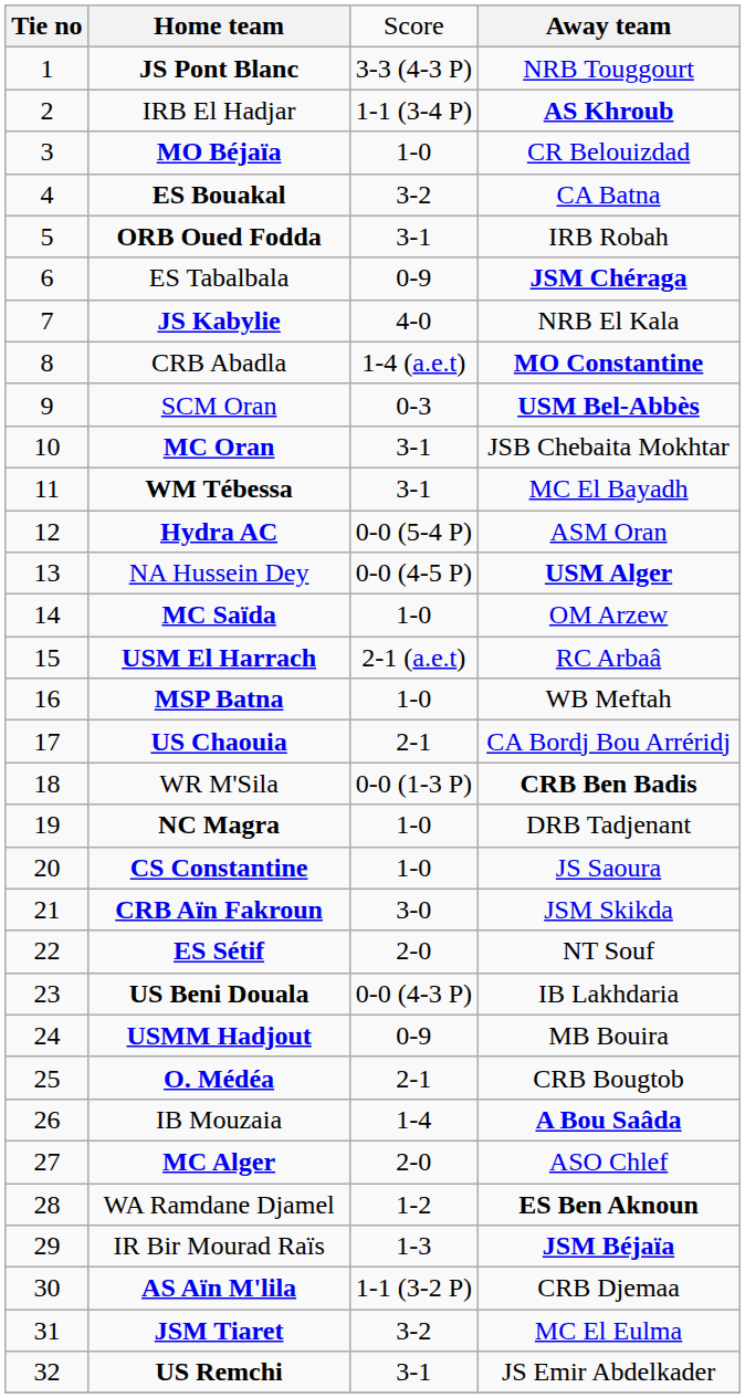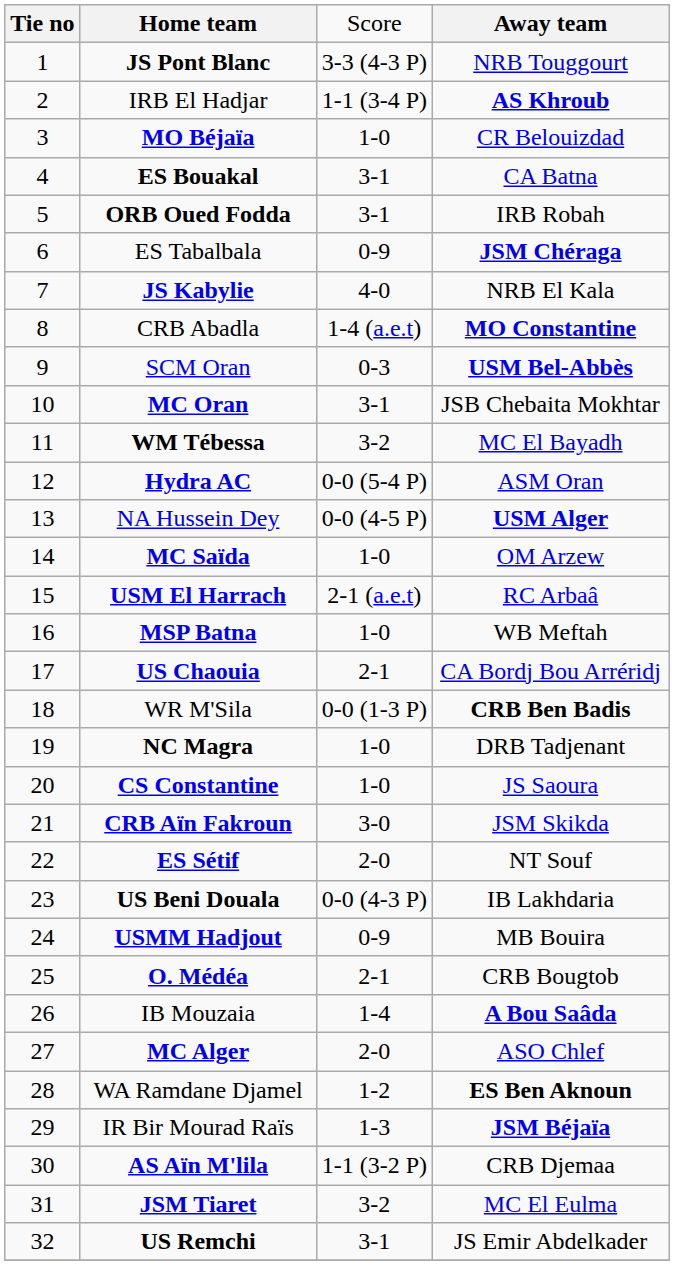 <table class="wikitable" style="text-align:center">
 <tr>
 <th>Tie no</th>
 <th style="width:150px;">Home team</th>
 <td>Score </td>
 <th style="width:150px;">Away team</th>
 </tr>
 <tr>
 <td>1</td>
 <td><strong>JS Pont Blanc</strong></td>
 <td>3-3 (4-3 P)</td>
 <td><a href='#'>NRB Touggourt</a></td>
 </tr>
 <tr>
 <td>2</td>
 <td>IRB El Hadjar</td>
 <td>1-1 (3-4 P)</td>
 <td><strong><a href='#'>AS Khroub</a></strong></td>
 </tr>
 <tr>
 <td>3</td>
 <td><strong><a href='#'>MO Béjaïa</a></strong></td>
 <td>1-0</td>
 <td><a href='#'>CR Belouizdad</a></td>
 </tr>
 <tr>
 <td>4</td>
 <td><strong>ES Bouakal</strong></td>
-<td>3-2</td>
+<td>3-1</td>
 <td><a href='#'>CA Batna</a></td>
 </tr>
 <tr>
 <td>5</td>
 <td><strong>ORB Oued Fodda</strong></td>
 <td>3-1</td>
 <td>IRB Robah</td>
 </tr>
 <tr>
 <td>6</td>
 <td>ES Tabalbala</td>
 <td>0-9</td>
 <td><strong><a href='#'>JSM Chéraga</a></strong></td>
 </tr>
 <tr>
 <td>7</td>
 <td><strong><a href='#'>JS Kabylie</a></strong></td>
 <td>4-0</td>
 <td>NRB El Kala</td>
 </tr>
 <tr>
 <td>8</td>
 <td>CRB Abadla</td>
 <td>1-4 (<a href='#'>a.e.t</a>)</td>
 <td><strong><a href='#'>MO Constantine</a></strong></td>
 </tr>
 <tr>
 <td>9</td>
 <td><a href='#'>SCM Oran</a></td>
 <td>0-3</td>
 <td><strong><a href='#'>USM Bel-Abbès</a></strong></td>
 </tr>
 <tr>
 <td>10</td>
 <td><strong><a href='#'>MC Oran</a></strong></td>
 <td>3-1</td>
 <td>JSB Chebaita Mokhtar</td>
 </tr>
 <tr>
 <td>11</td>
 <td><strong>WM Tébessa</strong></td>
-<td>3-1</td>
+<td>3-2</td>
 <td><a href='#'>MC El Bayadh</a></td>
 </tr>
 <tr>
 <td>12</td>
 <td><strong><a href='#'>Hydra AC</a></strong></td>
 <td>0-0 (5-4 P)</td>
 <td><a href='#'>ASM Oran</a></td>
 </tr>
 <tr>
 <td>13</td>
 <td><a href='#'>NA Hussein Dey</a></td>
 <td>0-0 (4-5 P)</td>
 <td><strong><a href='#'>USM Alger</a></strong></td>
 </tr>
 <tr>
 <td>14</td>
 <td><strong><a href='#'>MC Saïda</a></strong></td>
 <td>1-0</td>
 <td><a href='#'>OM Arzew</a></td>
 </tr>
 <tr>
 <td>15</td>
 <td><strong><a href='#'>USM El Harrach</a></strong></td>
 <td>2-1 (<a href='#'>a.e.t</a>)</td>
 <td><a href='#'>RC Arbaâ</a></td>
 </tr>
 <tr>
 <td>16</td>
 <td><strong><a href='#'>MSP Batna</a></strong></td>
 <td>1-0</td>
 <td>WB Meftah</td>
 </tr>
 <tr>
 <td>17</td>
 <td><strong><a href='#'>US Chaouia</a></strong></td>
 <td>2-1</td>
 <td><a href='#'>CA Bordj Bou Arréridj</a></td>
 </tr>
 <tr>
 <td>18</td>
 <td>WR M'Sila</td>
 <td>0-0 (1-3 P)</td>
 <td><strong>CRB Ben Badis</strong></td>
 </tr>
 <tr>
 <td>19</td>
 <td><strong>NC Magra</strong></td>
 <td>1-0</td>
 <td>DRB Tadjenant</td>
 </tr>
 <tr>
 <td>20</td>
 <td><strong><a href='#'>CS Constantine</a></strong></td>
 <td>1-0</td>
 <td><a href='#'>JS Saoura</a></td>
 </tr>
 <tr>
 <td>21</td>
 <td><strong><a href='#'>CRB Aïn Fakroun</a></strong></td>
 <td>3-0</td>
 <td><a href='#'>JSM Skikda</a></td>
 </tr>
 <tr>
 <td>22</td>
 <td><strong><a href='#'>ES Sétif</a></strong></td>
 <td>2-0</td>
 <td>NT Souf</td>
 </tr>
 <tr>
 <td>23</td>
 <td><strong>US Beni Douala</strong></td>
 <td>0-0 (4-3 P)</td>
 <td>IB Lakhdaria</td>
 </tr>
 <tr>
 <td>24</td>
 <td><strong><a href='#'>USMM Hadjout</a></strong></td>
 <td>0-9</td>
 <td>MB Bouira</td>
 </tr>
 <tr>
 <td>25</td>
 <td><strong><a href='#'>O. Médéa</a></strong></td>
 <td>2-1</td>
 <td>CRB Bougtob</td>
 </tr>
 <tr>
 <td>26</td>
 <td>IB Mouzaia</td>
 <td>1-4</td>
 <td><strong><a href='#'>A Bou Saâda</a></strong></td>
 </tr>
 <tr>
 <td>27</td>
 <td><strong><a href='#'>MC Alger</a></strong></td>
 <td>2-0</td>
 <td><a href='#'>ASO Chlef</a></td>
 </tr>
 <tr>
 <td>28</td>
 <td>WA Ramdane Djamel</td>
 <td>1-2</td>
 <td><strong>ES Ben Aknoun</strong></td>
 </tr>
 <tr>
 <td>29</td>
 <td>IR Bir Mourad Raïs</td>
 <td>1-3</td>
 <td><strong><a href='#'>JSM Béjaïa</a></strong></td>
 </tr>
 <tr>
 <td>30</td>
 <td><strong><a href='#'>AS Aïn M'lila</a></strong></td>
 <td>1-1 (3-2 P)</td>
 <td>CRB Djemaa</td>
 </tr>
 <tr>
 <td>31</td>
 <td><strong><a href='#'>JSM Tiaret</a></strong></td>
 <td>3-2</td>
 <td><a href='#'>MC El Eulma</a></td>
 </tr>
 <tr>
 <td>32</td>
 <td><strong>US Remchi</strong></td>
 <td>3-1</td>
 <td>JS Emir Abdelkader</td>
 </tr>
 <tr>
 </tr>
 </table>
